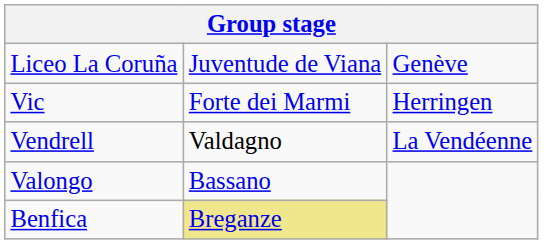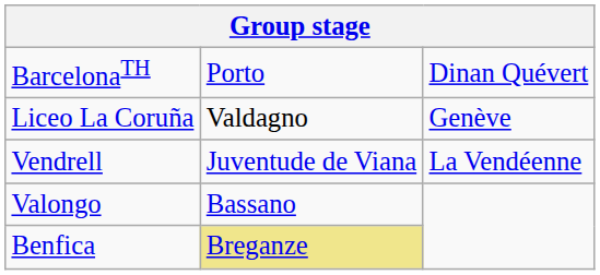 <table class="wikitable">
 <tr>
 <th colspan=3><a href='#'>Group stage</a></th>
 </tr>
 <tr>
+<td> <a href='#'>Barcelona</a><sup><a href='#'>TH</a></sup> </td>
+<td> <a href='#'>Porto</a> </td>
+<td> <a href='#'>Dinan Quévert</a> </td>
+</tr>
+<tr>
 <td> <a href='#'>Liceo La Coruña</a> </td>
-<td> <a href='#'>Juventude de Viana</a> </td>
+<td> Valdagno </td>
 <td> <a href='#'>Genève</a> </td>
 </tr>
 <tr>
-<td> <a href='#'>Vic</a> </td>
-<td> <a href='#'>Forte dei Marmi</a> </td>
-<td> <a href='#'>Herringen</a> </td>
-</tr>
-<tr>
 <td> <a href='#'>Vendrell</a> </td>
-<td> Valdagno </td>
+<td> <a href='#'>Juventude de Viana</a> </td>
 <td> <a href='#'>La Vendéenne</a> </td>
 </tr>
 <tr>
 <td> <a href='#'>Valongo</a> </td>
 <td> <a href='#'>Bassano</a> </td>
 <td rowspan=2></td>
 </tr>
 <tr>
 <td> <a href='#'>Benfica</a> </td>
 <td style="background: khaki;"> <a href='#'>Breganze</a> </td>
 </tr>
 </table>
